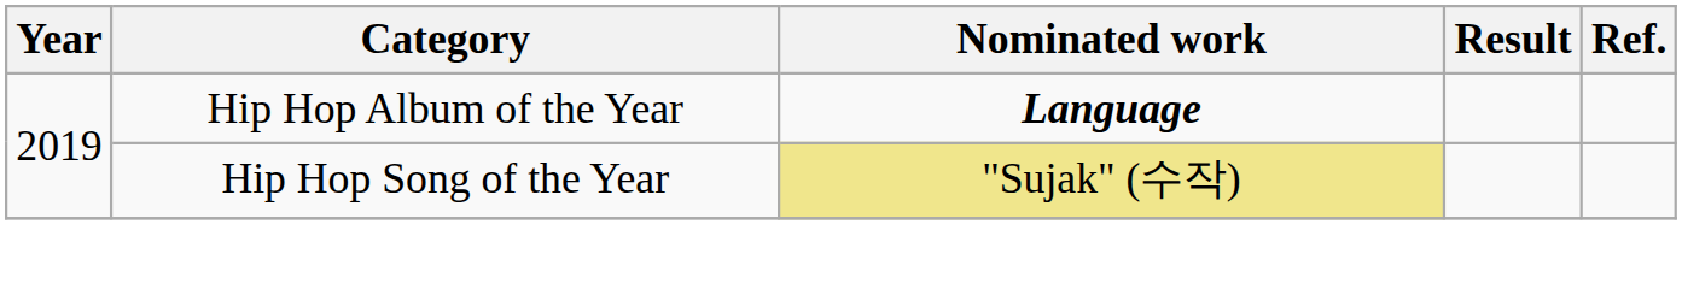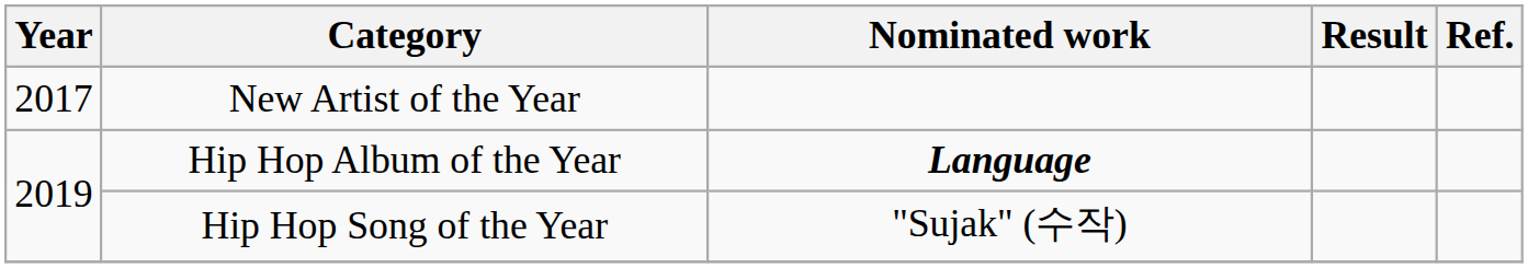 <table class="wikitable plainrowheaders" style="text-align:center;">
 <tr>
 <th>Year</th>
 <th style="width:15em;">Category</th>
 <th style="width:15em;">Nominated work</th>
 <th>Result</th>
 <th>Ref.</th>
+</tr>
+<tr>
+<td>2017</td>
+<td>New Artist of the Year</td>
+<td></td>
+<td></td>
+<td></td>
 </tr>
 <tr>
 <td rowspan="2">2019</td>
 <td>Hip Hop Album of the Year</td>
 <td><strong><em>Language</em></strong></td>
 <td></td>
 <td></td>
 </tr>
 <tr>
 <td>Hip Hop Song of the Year</td>
-<td style="background: khaki;">"Sujak" (수작)</td>
+<td>"Sujak" (수작)</td>
 <td></td>
 <td></td>
 </tr>
 <tr>
 </tr>
 </table>
